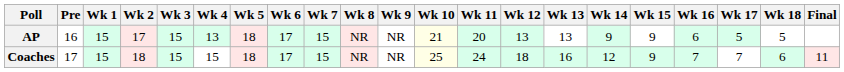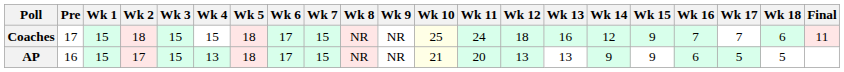 <table class="wikitable" style="white-space:nowrap;">
 <tr>
 <th>Poll</th>
 <th>Pre</th>
 <th>Wk 1</th>
 <th>Wk 2</th>
 <th>Wk 3</th>
 <th>Wk 4</th>
 <th>Wk 5</th>
 <th>Wk 6</th>
 <th>Wk 7</th>
 <th>Wk 8</th>
 <th>Wk 9</th>
 <th>Wk 10</th>
 <th>Wk 11</th>
 <th>Wk 12</th>
 <th>Wk 13</th>
 <th>Wk 14</th>
 <th>Wk 15</th>
 <th>Wk 16</th>
 <th>Wk 17</th>
 <th>Wk 18</th>
 <th>Final</th>
 </tr>
 <tr style="text-align:center;">
+<th>Coaches</th>
+<td style="background:#FFF;">17</td>
+<td style="background:#D8FFEB;">15</td>
+<td style="background:#FFE6E6;">18</td>
+<td style="background:#D8FFEB;">15</td>
+<td style="background:#FFF;">15</td>
+<td style="background:#FFE6E6;">18</td>
+<td style="background:#D8FFEB;">17</td>
+<td style="background:#D8FFEB;">15</td>
+<td style="background:#FFE6E6;">NR</td>
+<td style="background:#FFF;">NR</td>
+<td style="background:#FFFFE6">25</td>
+<td style="background:#D8FFEB;">24</td>
+<td style="background:#D8FFEB;">18</td>
+<td style="background:#D8FFEB;">16</td>
+<td style="background:#D8FFEB;">12</td>
+<td style="background:#D8FFEB;">9</td>
+<td style="background:#D8FFEB;">7</td>
+<td style="background:#FFF;">7</td>
+<td style="background:#D8FFEB;">6</td>
+<td style="background:#FFE6E6;">11</td>
+</tr>
+<tr style="text-align:center;">
 <th>AP</th>
 <td style="background:#FFF;">16</td>
 <td style="background:#D8FFEB;">15</td>
 <td style="background:#FFE6E6;">17</td>
 <td style="background:#D8FFEB;">15</td>
 <td style="background:#D8FFEB;">13</td>
 <td style="background:#FFE6E6;">18</td>
 <td style="background:#D8FFEB;">17</td>
 <td style="background:#D8FFEB;">15</td>
 <td style="background:#FFE6E6;">NR</td>
 <td style="background:#FFF;">NR</td>
 <td style="background:#FFFFE6">21</td>
 <td style="background:#D8FFEB;">20</td>
 <td style="background:#D8FFEB;">13</td>
 <td style="background:#FFF;">13</td>
 <td style="background:#D8FFEB;">9</td>
 <td style="background:#FFF;">9</td>
 <td style="background:#D8FFEB;">6</td>
 <td style="background:#D8FFEB;">5</td>
 <td style="background:#FFF;">5</td>
 <td style="background:#FFF;"></td>
 </tr>
-<tr style="text-align:center;">
-<th>Coaches</th>
-<td style="background:#FFF;">17</td>
-<td style="background:#D8FFEB;">15</td>
-<td style="background:#FFE6E6;">18</td>
-<td style="background:#D8FFEB;">15</td>
-<td style="background:#FFF;">15</td>
-<td style="background:#FFE6E6;">18</td>
-<td style="background:#D8FFEB;">17</td>
-<td style="background:#D8FFEB;">15</td>
-<td style="background:#FFE6E6;">NR</td>
-<td style="background:#FFF;">NR</td>
-<td style="background:#FFFFE6">25</td>
-<td style="background:#D8FFEB;">24</td>
-<td style="background:#D8FFEB;">18</td>
-<td style="background:#D8FFEB;">16</td>
-<td style="background:#D8FFEB;">12</td>
-<td style="background:#D8FFEB;">9</td>
-<td style="background:#D8FFEB;">7</td>
-<td style="background:#FFF;">7</td>
-<td style="background:#D8FFEB;">6</td>
-<td style="background:#FFE6E6;">11</td>
-</tr>
 </table>
